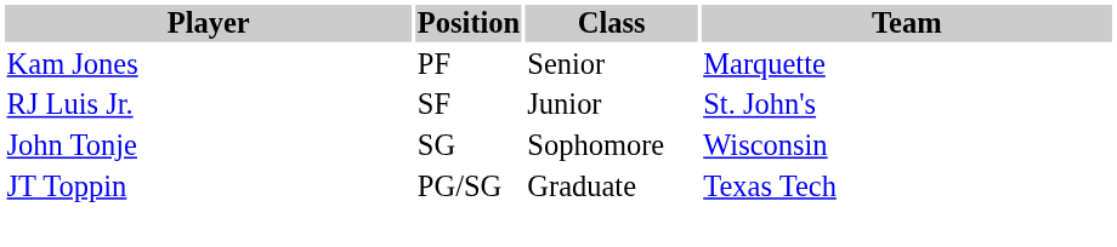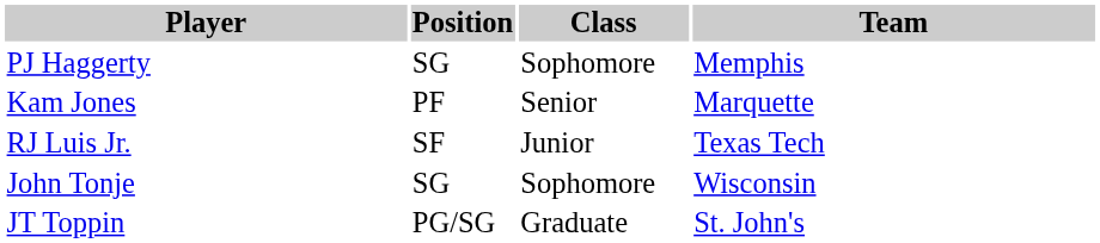 <table style="width:600px" "border:'1' 'solid' 'gray' ">
 <tr>
 <th style="background:#ccc; width:40%;">Player</th>
 <th style="background:#ccc; width:4%;">Position</th>
 <th style="background:#ccc; width:16%;">Class</th>
 <th style="background:#ccc; width:40%;">Team</th>
+</tr>
+<tr>
+<td><a href='#'>PJ Haggerty</a></td>
+<td>SG</td>
+<td>Sophomore</td>
+<td><a href='#'>Memphis</a></td>
 </tr>
 <tr>
 <td><a href='#'>Kam Jones</a></td>
 <td>PF</td>
 <td>Senior</td>
 <td><a href='#'>Marquette</a></td>
 </tr>
 <tr>
 <td><a href='#'>RJ Luis Jr.</a></td>
 <td>SF</td>
 <td>Junior</td>
-<td><a href='#'>St. John's</a></td>
+<td><a href='#'>Texas Tech</a></td>
 </tr>
 <tr>
 <td><a href='#'>John Tonje</a></td>
 <td>SG</td>
 <td>Sophomore</td>
 <td><a href='#'>Wisconsin</a></td>
 </tr>
 <tr>
 <td><a href='#'>JT Toppin</a></td>
 <td>PG/SG</td>
 <td>Graduate</td>
-<td><a href='#'>Texas Tech</a></td>
+<td><a href='#'>St. John's</a></td>
 </tr>
 </table>
